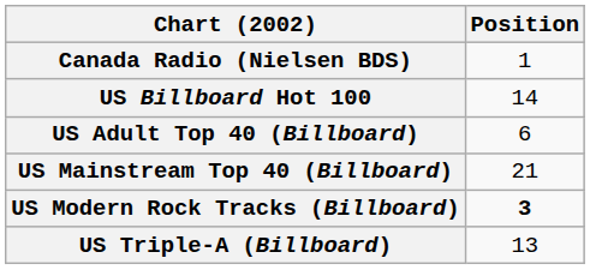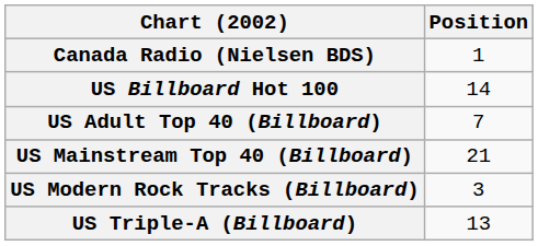 <table class="wikitable sortable plainrowheaders" style="text-align:center">
 <tr>
 <th>Chart (2002)</th>
 <th>Position</th>
 </tr>
 <tr>
 <th scope="row">Canada Radio (Nielsen BDS)</th>
 <td>1</td>
 </tr>
 <tr>
 <th scope="row">US <em>Billboard</em> Hot 100</th>
 <td>14</td>
 </tr>
 <tr>
 <th scope="row">US Adult Top 40 (<em>Billboard</em>)</th>
-<td>6</td>
+<td>7</td>
 </tr>
 <tr>
 <th scope="row">US Mainstream Top 40 (<em>Billboard</em>)</th>
 <td>21</td>
 </tr>
 <tr>
 <th scope="row">US Modern Rock Tracks (<em>Billboard</em>)</th>
-<td><strong>3</strong></td>
+<td>3</td>
 </tr>
 <tr>
 <th scope="row">US Triple-A (<em>Billboard</em>)</th>
 <td>13</td>
 </tr>
 </table>
